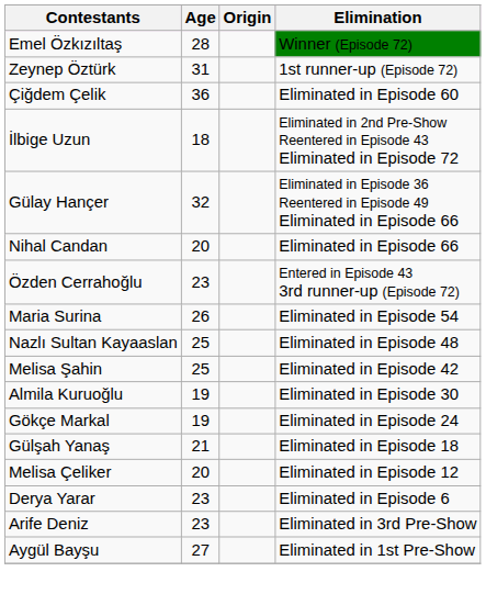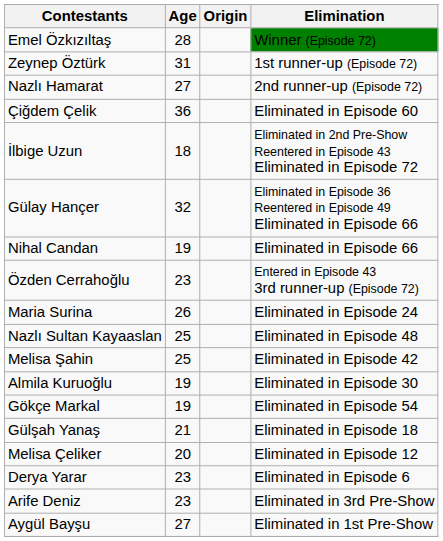 <table class="wikitable">
 <tr style="background-color:#ADD8E6">
 </tr>
 <tr style="background-color:#FFCCFF">
 <th>Contestants</th>
 <th>Age</th>
 <th>Origin</th>
 <th>Elimination</th>
 </tr>
 <tr>
 <td>Emel Özkızıltaş</td>
 <td style="text-align:center">28</td>
 <td></td>
 <td style="background:green;">Winner <small>(Episode 72)</small><br></td>
 </tr>
 <tr>
 <td>Zeynep Öztürk</td>
 <td style="text-align:center">31</td>
 <td></td>
 <td>1st runner-up <small>(Episode 72)</small><br></td>
 </tr>
 <tr>
+<td>Nazlı Hamarat</td>
+<td style="text-align:center">27</td>
+<td></td>
+<td>2nd runner-up <small>(Episode 72)</small><br></td>
+</tr>
+<tr>
 <td>Çiğdem Çelik</td>
 <td style="text-align:center">36</td>
 <td></td>
 <td>Eliminated in Episode 60</td>
 </tr>
 <tr>
 <td>İlbige Uzun</td>
 <td style="text-align:center">18</td>
 <td></td>
 <td><small>Eliminated in 2nd Pre-Show</small><br> <small>Reentered in Episode 43</small><br> Eliminated in Episode 72</td>
 </tr>
 <tr>
 <td>Gülay Hançer</td>
 <td style="text-align:center">32</td>
 <td></td>
 <td><small>Eliminated in Episode 36 </small><br> <small>Reentered in Episode 49</small><br> Eliminated in Episode 66</td>
 </tr>
 <tr>
 <td>Nihal Candan</td>
-<td style="text-align:center">20</td>
+<td style="text-align:center">19</td>
 <td></td>
 <td>Eliminated in Episode 66</td>
 </tr>
 <tr>
 <td>Özden Cerrahoğlu</td>
 <td style="text-align:center">23</td>
 <td></td>
 <td><small>Entered in Episode 43</small><br> 3rd runner-up <small>(Episode 72)</small><br></td>
 </tr>
 <tr>
 <td>Maria Surina</td>
 <td style="text-align:center">26</td>
 <td></td>
-<td>Eliminated in Episode 54</td>
+<td>Eliminated in Episode 24</td>
 </tr>
 <tr>
 <td>Nazlı Sultan Kayaaslan</td>
 <td style="text-align:center">25</td>
 <td></td>
 <td>Eliminated in Episode 48</td>
 </tr>
 <tr>
 <td>Melisa Şahin</td>
 <td style="text-align:center">25</td>
 <td></td>
 <td>Eliminated in Episode 42</td>
 </tr>
 <tr>
 <td>Almila Kuruoğlu</td>
 <td style="text-align:center">19</td>
 <td></td>
 <td>Eliminated in Episode 30</td>
 </tr>
 <tr>
 <td>Gökçe Markal</td>
 <td style="text-align:center">19</td>
 <td></td>
-<td>Eliminated in Episode 24</td>
+<td>Eliminated in Episode 54</td>
 </tr>
 <tr>
 <td>Gülşah Yanaş</td>
 <td style="text-align:center">21</td>
 <td></td>
 <td>Eliminated in Episode 18</td>
 </tr>
 <tr>
 <td>Melisa Çeliker</td>
 <td style="text-align:center">20</td>
 <td></td>
 <td>Eliminated in Episode 12</td>
 </tr>
 <tr>
 <td>Derya Yarar</td>
 <td style="text-align:center">23</td>
 <td></td>
 <td>Eliminated in Episode 6</td>
 </tr>
 <tr>
 <td>Arife Deniz</td>
 <td style="text-align:center">23</td>
 <td></td>
 <td>Eliminated in 3rd Pre-Show</td>
 </tr>
 <tr>
 <td>Aygül Bayşu</td>
 <td style="text-align:center">27</td>
 <td></td>
 <td>Eliminated in 1st Pre-Show</td>
 </tr>
 <tr>
 </tr>
 </table>
